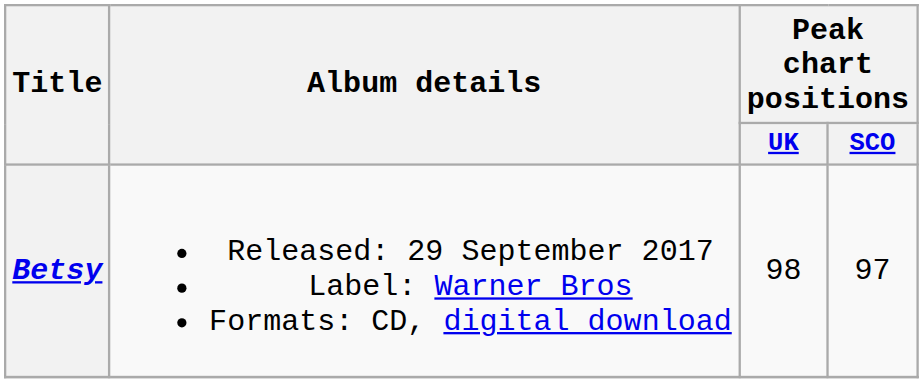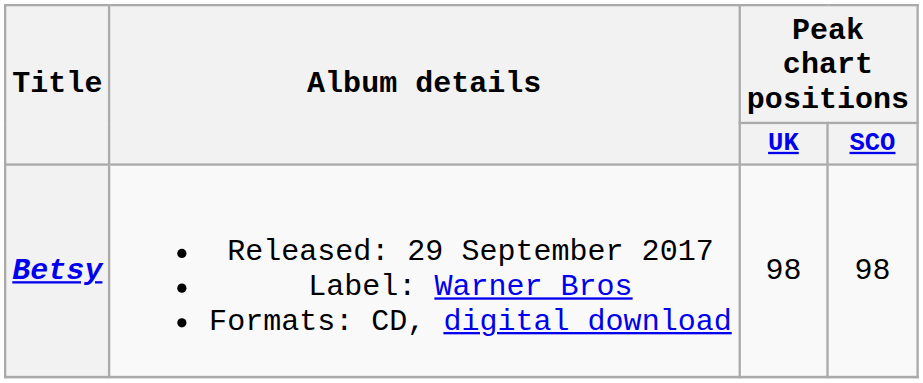 <table class="wikitable plainrowheaders" style="text-align:center;">
 <tr>
 <th scope="col" rowspan="2">Title</th>
 <th scope="col" rowspan="2">Album details</th>
 <th scope="col" colspan="3">Peak chart positions</th>
 </tr>
 <tr>
 <th scope="col" style="width:3em;font-size:85%;"><a href='#'>UK</a><br></th>
 <th scope="col" style="width:3em;font-size:85%;"><a href='#'>SCO</a><br></th>
 </tr>
 <tr>
 <th scope="row"><em><a href='#'>Betsy</a></em></th>
 <td><br><ul><li>Released: 29 September 2017</li><li>Label: <a href='#'>Warner Bros</a></li><li>Formats: CD, <a href='#'>digital download</a></li></ul></td>
 <td>98</td>
-<td>97</td>
+<td>98</td>
 </tr>
 <tr>
 </tr>
 </table>
